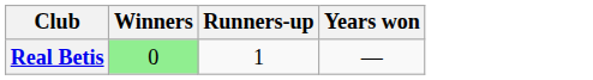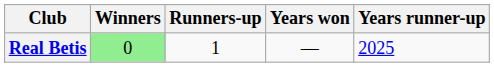 <table class="wikitable plainrowheaders sortable">
 <tr>
 <th scope=col>Club</th>
 <th scope=col>Winners</th>
 <th scope=col>Runners-up</th>
 <th scope=col class="unsortable">Years won</th>
+<th scope=col class="unsortable">Years runner-up</th>
 </tr>
 <tr>
 <th scope=row><a href='#'>Real Betis</a></th>
 <td align=center style="background: lightgreen;">0</td>
 <td align=center>1</td>
 <td align=center>—</td>
+<td><a href='#'>2025</a></td>
 </tr>
 </table>
